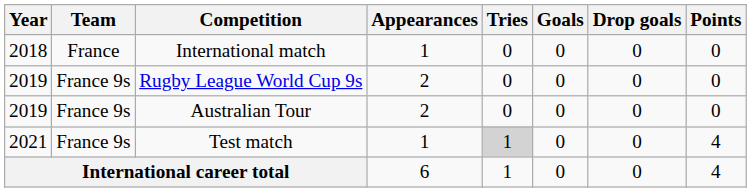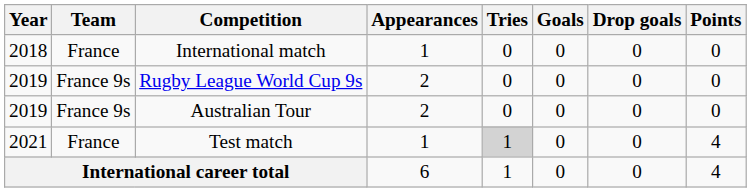 <table class=wikitable style="text-align: center;">
 <tr>
 <th>Year</th>
 <th>Team</th>
 <th>Competition</th>
 <th>Appearances</th>
 <th>Tries</th>
 <th>Goals</th>
 <th>Drop goals</th>
 <th>Points</th>
 </tr>
 <tr>
 <td>2018</td>
 <td>France</td>
 <td>International match</td>
 <td>1</td>
 <td>0</td>
 <td>0</td>
 <td>0</td>
 <td>0</td>
 </tr>
 <tr>
 <td>2019</td>
 <td>France 9s</td>
 <td><a href='#'>Rugby League World Cup 9s</a></td>
 <td>2</td>
 <td>0</td>
 <td>0</td>
 <td>0</td>
 <td>0</td>
 </tr>
 <tr>
 <td>2019</td>
 <td>France 9s</td>
 <td>Australian Tour</td>
 <td>2</td>
 <td>0</td>
 <td>0</td>
 <td>0</td>
 <td>0</td>
 </tr>
 <tr>
 <td>2021</td>
-<td>France 9s</td>
+<td>France</td>
 <td>Test match</td>
 <td>1</td>
 <td style="background: lightgrey;">1</td>
 <td>0</td>
 <td>0</td>
 <td>4</td>
 </tr>
 <tr>
 <th colspan=3>International career total</th>
 <td>6</td>
 <td>1</td>
 <td>0</td>
 <td>0</td>
 <td>4</td>
 </tr>
 </table>
